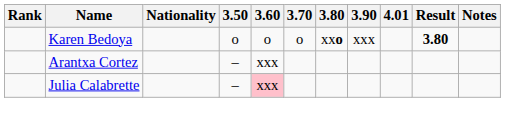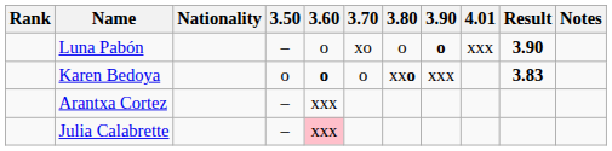 <table class="wikitable sortable" style="text-align:center">
 <tr>
 <th>Rank</th>
 <th>Name</th>
 <th>Nationality</th>
 <th>3.50</th>
 <th>3.60</th>
 <th>3.70</th>
 <th>3.80</th>
 <th>3.90</th>
 <th>4.01</th>
 <th>Result</th>
 <th>Notes</th>
 </tr>
 <tr>
 <td></td>
+<td align=left><a href='#'>Luna Pabón</a></td>
+<td align=left></td>
+<td>–</td>
+<td>o</td>
+<td>xo</td>
+<td>o</td>
+<td><strong>o</strong></td>
+<td>xxx</td>
+<td><strong>3.90</strong></td>
+<td></td>
+</tr>
+<tr>
+<td></td>
 <td align=left><a href='#'>Karen Bedoya</a></td>
 <td align=left></td>
 <td>o</td>
-<td>o</td>
+<td><strong>o</strong></td>
 <td>o</td>
 <td>xx<strong>o</strong></td>
 <td>xxx</td>
 <td></td>
-<td><strong>3.80</strong></td>
+<td><strong>3.83</strong></td>
 <td></td>
 </tr>
 <tr>
 <td></td>
 <td align=left><a href='#'>Arantxa Cortez</a></td>
 <td align=left></td>
 <td>–</td>
 <td>xxx</td>
 <td></td>
 <td></td>
 <td></td>
 <td></td>
 <td></td>
 <td></td>
 </tr>
 <tr>
 <td></td>
 <td align=left><a href='#'>Julia Calabrette</a></td>
 <td align=left></td>
 <td>–</td>
 <td style="background: pink;">xxx</td>
 <td></td>
 <td></td>
 <td></td>
 <td></td>
 <td></td>
 <td></td>
 </tr>
 </table>
